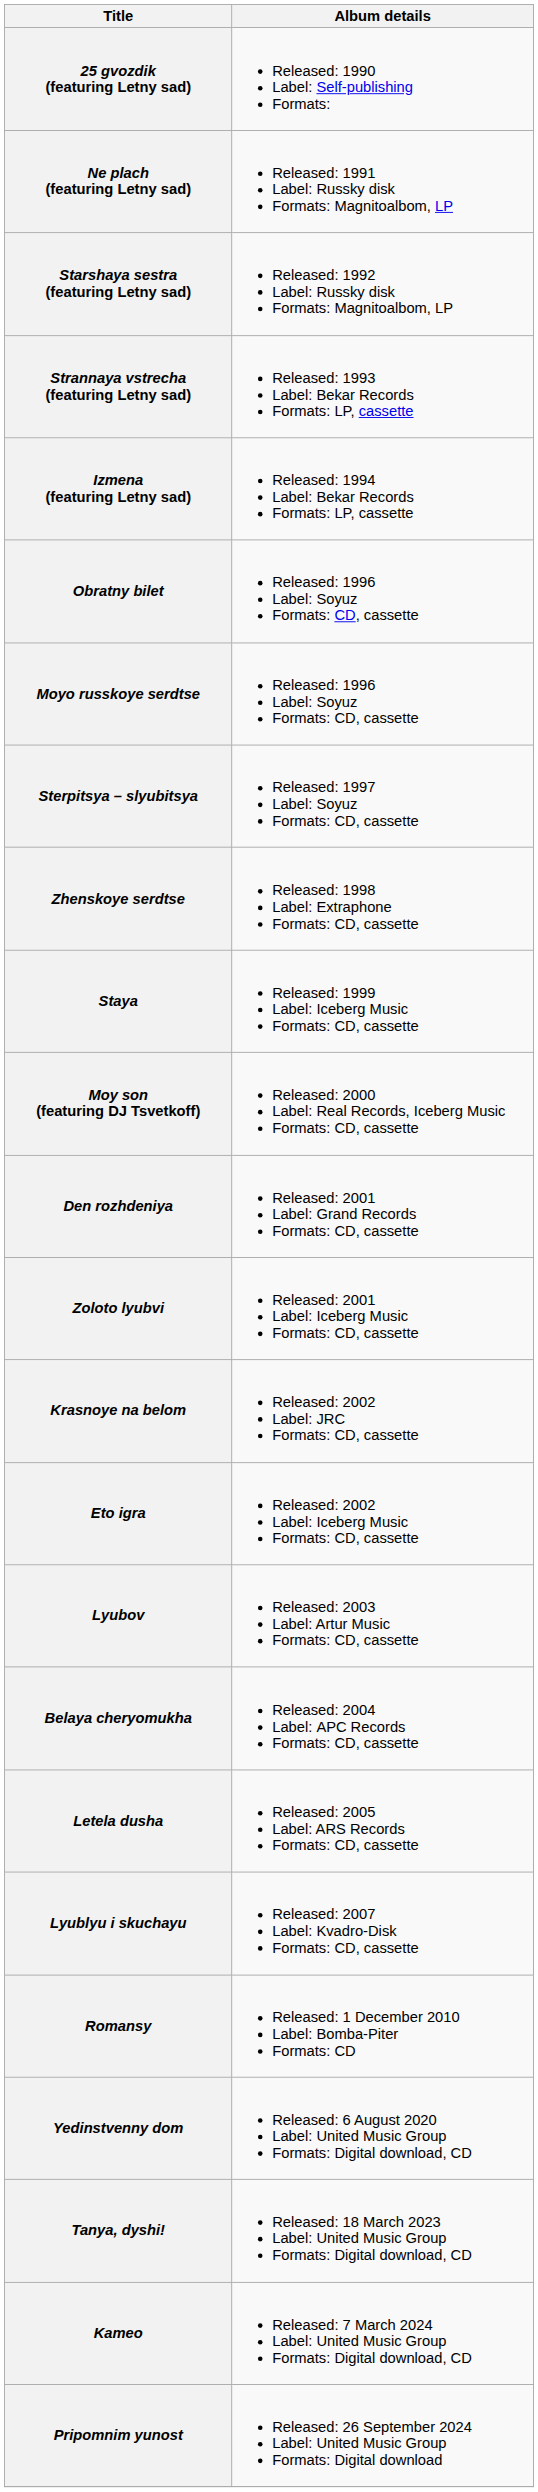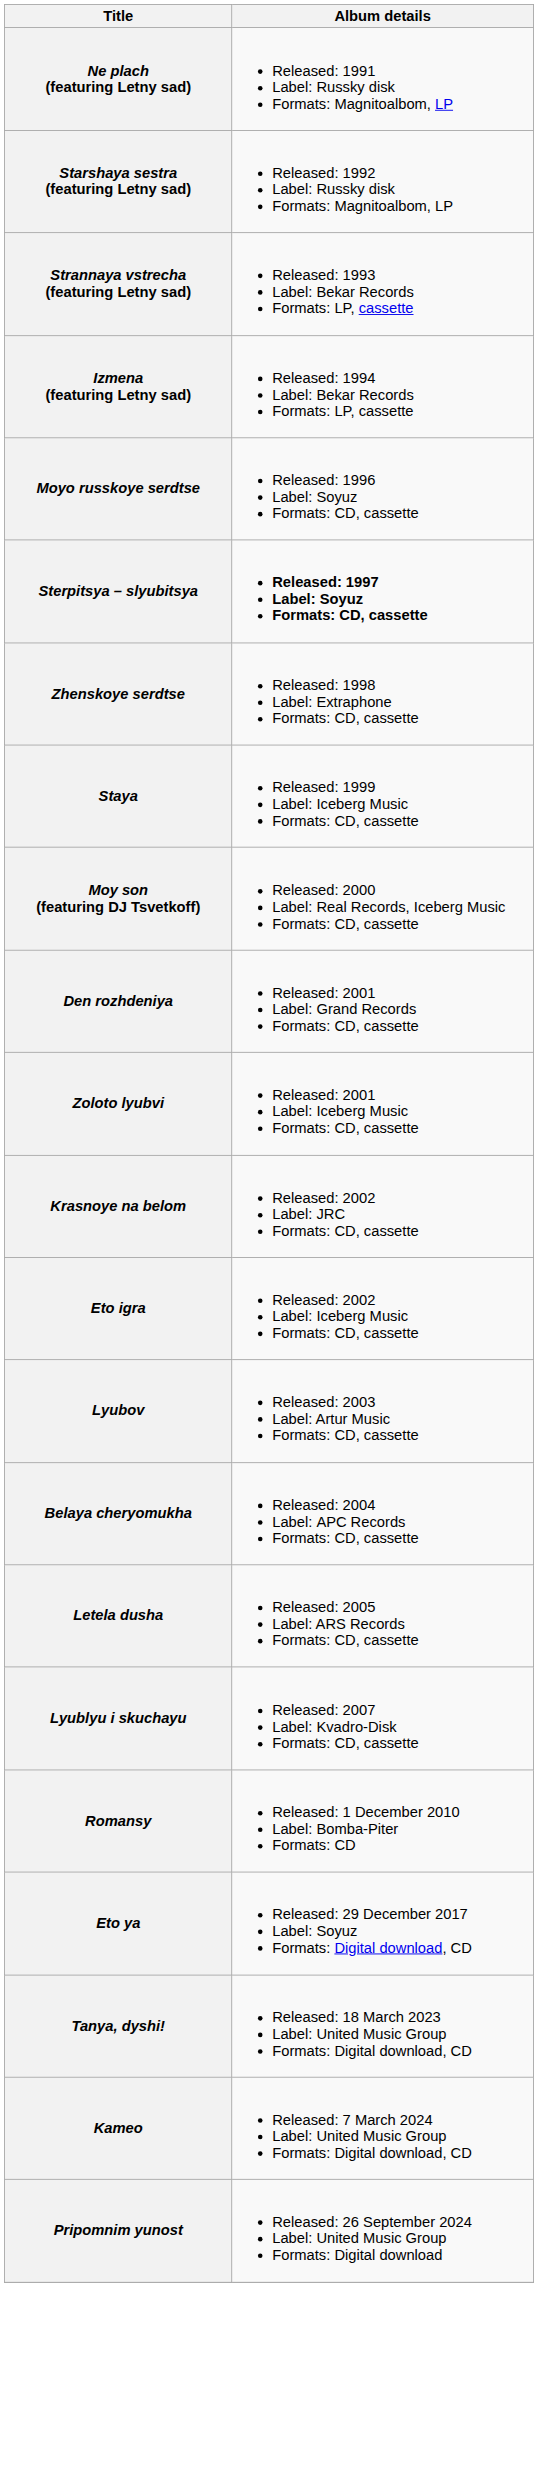 <table class="wikitable plainrowheaders" style="text-align:center;">
 <tr>
 <th scope="col" style="width:15em;">Title</th>
 <th scope="col" style="width:20em;">Album details</th>
-</tr>
-<tr>
-<th scope="row"><em>25 gvozdik</em><br>(featuring Letny sad)</th>
-<td align=left><br><ul><li>Released: 1990</li><li>Label: <a href='#'>Self-publishing</a></li><li>Formats: </li></ul></td>
 </tr>
 <tr>
 <th scope="row"><em>Ne plach</em><br>(featuring Letny sad)</th>
 <td align=left><br><ul><li>Released: 1991</li><li>Label: Russky disk</li><li>Formats: Magnitoalbom, <a href='#'>LP</a></li></ul></td>
 </tr>
 <tr>
 <th scope="row"><em>Starshaya sestra</em><br>(featuring Letny sad)</th>
 <td align=left><br><ul><li>Released: 1992</li><li>Label: Russky disk</li><li>Formats: Magnitoalbom, LP</li></ul></td>
 </tr>
 <tr>
 <th scope="row"><em>Strannaya vstrecha</em><br>(featuring Letny sad)</th>
 <td align=left><br><ul><li>Released: 1993</li><li>Label: Bekar Records</li><li>Formats: LP, <a href='#'>cassette</a></li></ul></td>
 </tr>
 <tr>
 <th scope="row"><em>Izmena</em><br>(featuring Letny sad)</th>
 <td align=left><br><ul><li>Released: 1994</li><li>Label: Bekar Records</li><li>Formats: LP, cassette</li></ul></td>
 </tr>
 <tr>
-<th scope="row"><em>Obratny bilet</em></th>
-<td align=left><br><ul><li>Released: 1996</li><li>Label: Soyuz</li><li>Formats: <a href='#'>CD</a>, cassette</li></ul></td>
-</tr>
-<tr>
 <th scope="row"><em>Moyo russkoye serdtse</em></th>
 <td align=left><br><ul><li>Released: 1996</li><li>Label: Soyuz</li><li>Formats: CD, cassette</li></ul></td>
 </tr>
 <tr>
 <th scope="row"><em>Sterpitsya – slyubitsya</em></th>
-<td align=left><br><ul><li>Released: 1997</li><li>Label: Soyuz</li><li>Formats: CD, cassette</li></ul></td>
+<td align=left><strong><br><ul><li>Released: 1997</li><li>Label: Soyuz</li><li>Formats: CD, cassette</li></ul></strong></td>
 </tr>
 <tr>
 <th scope="row"><em>Zhenskoye serdtse</em></th>
 <td align=left><br><ul><li>Released: 1998</li><li>Label: Extraphone</li><li>Formats: CD, cassette</li></ul></td>
 </tr>
 <tr>
 <th scope="row"><em>Staya</em></th>
 <td align=left><br><ul><li>Released: 1999</li><li>Label: Iceberg Music</li><li>Formats: CD, cassette</li></ul></td>
 </tr>
 <tr>
 <th scope="row"><em>Moy son</em><br>(featuring DJ Tsvetkоff)</th>
 <td align=left><br><ul><li>Released: 2000</li><li>Label: Real Records, Iceberg Music</li><li>Formats: CD, cassette</li></ul></td>
 </tr>
 <tr>
 <th scope="row"><em>Den rozhdeniya</em></th>
 <td align=left><br><ul><li>Released: 2001</li><li>Label: Grand Records</li><li>Formats: CD, cassette</li></ul></td>
 </tr>
 <tr>
 <th scope="row"><em>Zoloto lyubvi</em></th>
 <td align=left><br><ul><li>Released: 2001</li><li>Label: Iceberg Music</li><li>Formats: CD, cassette</li></ul></td>
 </tr>
 <tr>
 <th scope="row"><em>Krasnoye na belom</em></th>
 <td align=left><br><ul><li>Released: 2002</li><li>Label: JRC</li><li>Formats: CD, cassette</li></ul></td>
 </tr>
 <tr>
 <th scope="row"><em>Eto igra</em></th>
 <td align=left><br><ul><li>Released: 2002</li><li>Label: Iceberg Music</li><li>Formats: CD, cassette</li></ul></td>
 </tr>
 <tr>
 <th scope="row"><em>Lyubov</em></th>
 <td align=left><br><ul><li>Released: 2003</li><li>Label: Artur Music</li><li>Formats: CD, cassette</li></ul></td>
 </tr>
 <tr>
 <th scope="row"><em>Belaya cheryomukha</em></th>
 <td align=left><br><ul><li>Released: 2004</li><li>Label: АРС Records</li><li>Formats: CD, cassette</li></ul></td>
 </tr>
 <tr>
 <th scope="row"><em>Letela dusha</em></th>
 <td align=left><br><ul><li>Released: 2005</li><li>Label: ARS Records</li><li>Formats: CD, cassette</li></ul></td>
 </tr>
 <tr>
 <th scope="row"><em>Lyublyu i skuchayu</em></th>
 <td align=left><br><ul><li>Released: 2007</li><li>Label: Kvadro-Disk</li><li>Formats: CD, cassette</li></ul></td>
 </tr>
 <tr>
 <th scope="row"><em>Romansy</em></th>
 <td align=left><br><ul><li>Released: 1 December 2010</li><li>Label: Bomba-Piter</li><li>Formats: CD</li></ul></td>
 </tr>
 <tr>
-<th scope="row"><em>Yedinstvenny dom</em></th>
-<td align=left><br><ul><li>Released: 6 August 2020</li><li>Label: United Music Group</li><li>Formats: Digital download, CD</li></ul></td>
+<th scope="row"><em>Eto ya</em></th>
+<td align=left><br><ul><li>Released: 29 December 2017</li><li>Label: Soyuz</li><li>Formats: <a href='#'>Digital download</a>, CD</li></ul></td>
 </tr>
 <tr>
 <th scope="row"><em>Tanya, dyshi!</em></th>
 <td align=left><br><ul><li>Released: 18 March 2023</li><li>Label: United Music Group</li><li>Formats: Digital download, CD</li></ul></td>
 </tr>
 <tr>
 <th scope="row"><em>Kameo</em></th>
 <td align=left><br><ul><li>Released: 7 March 2024</li><li>Label: United Music Group</li><li>Formats: Digital download, CD</li></ul></td>
 </tr>
 <tr>
 <th scope="row"><em>Pripomnim yunost</em></th>
 <td align=left><br><ul><li>Released: 26 September 2024</li><li>Label: United Music Group</li><li>Formats: Digital download</li></ul></td>
 </tr>
 <tr>
 </tr>
 </table>
